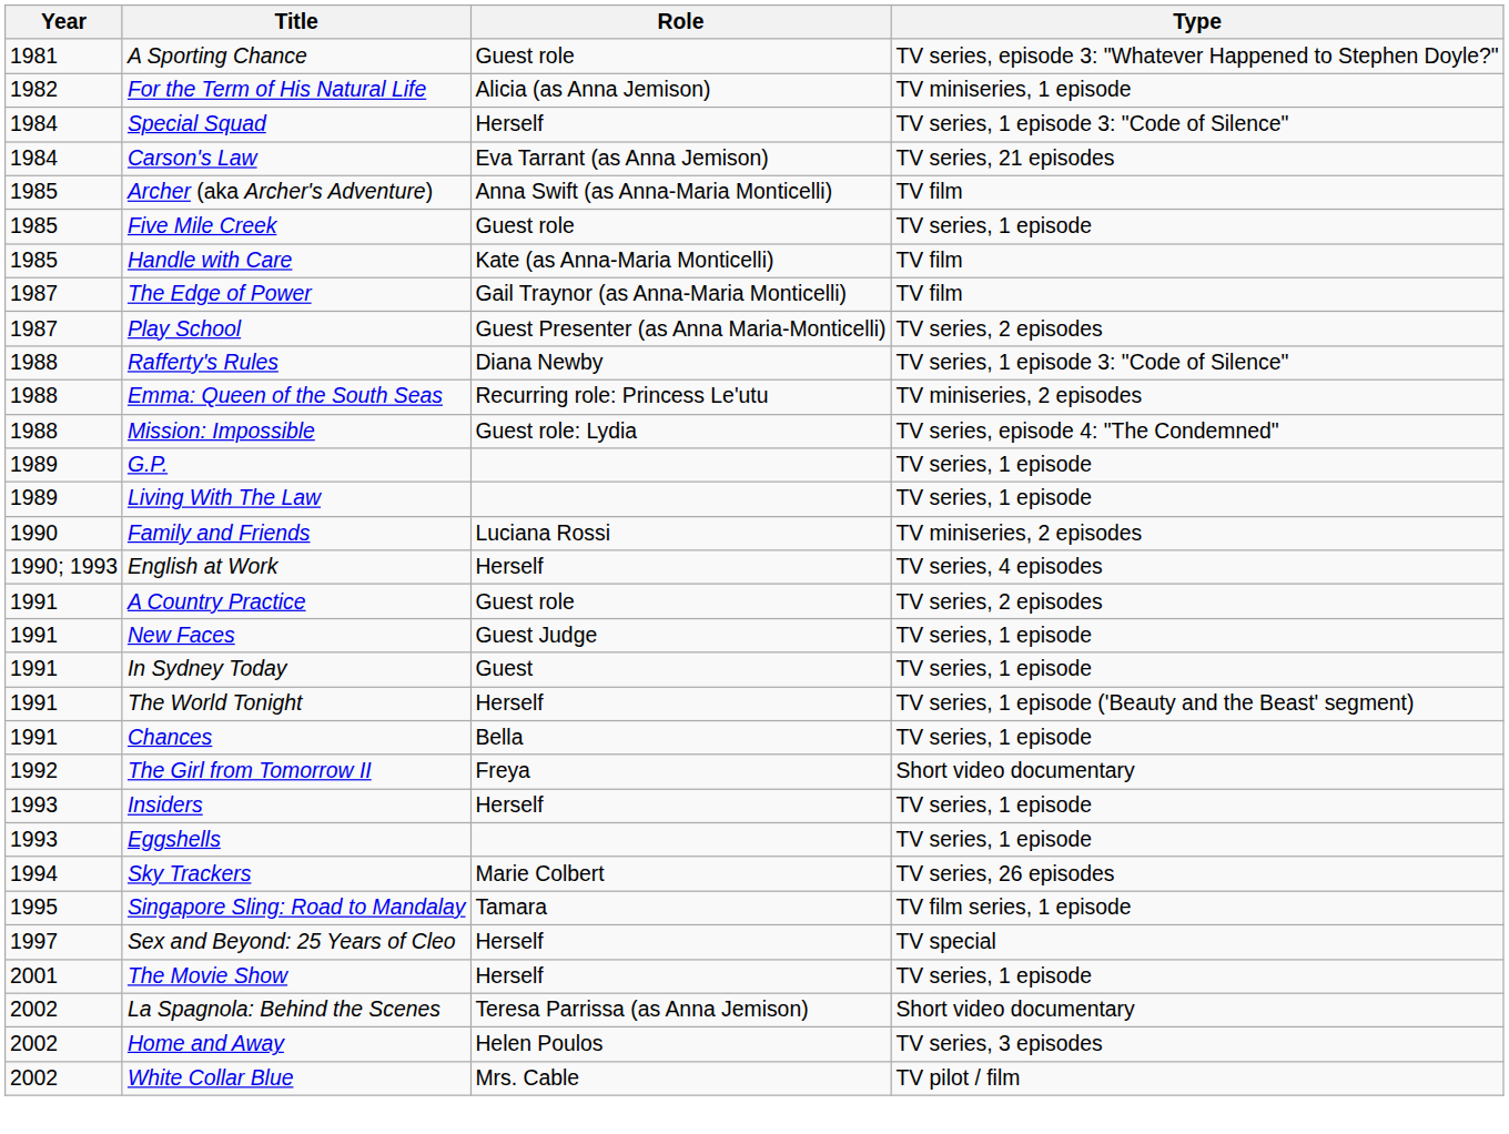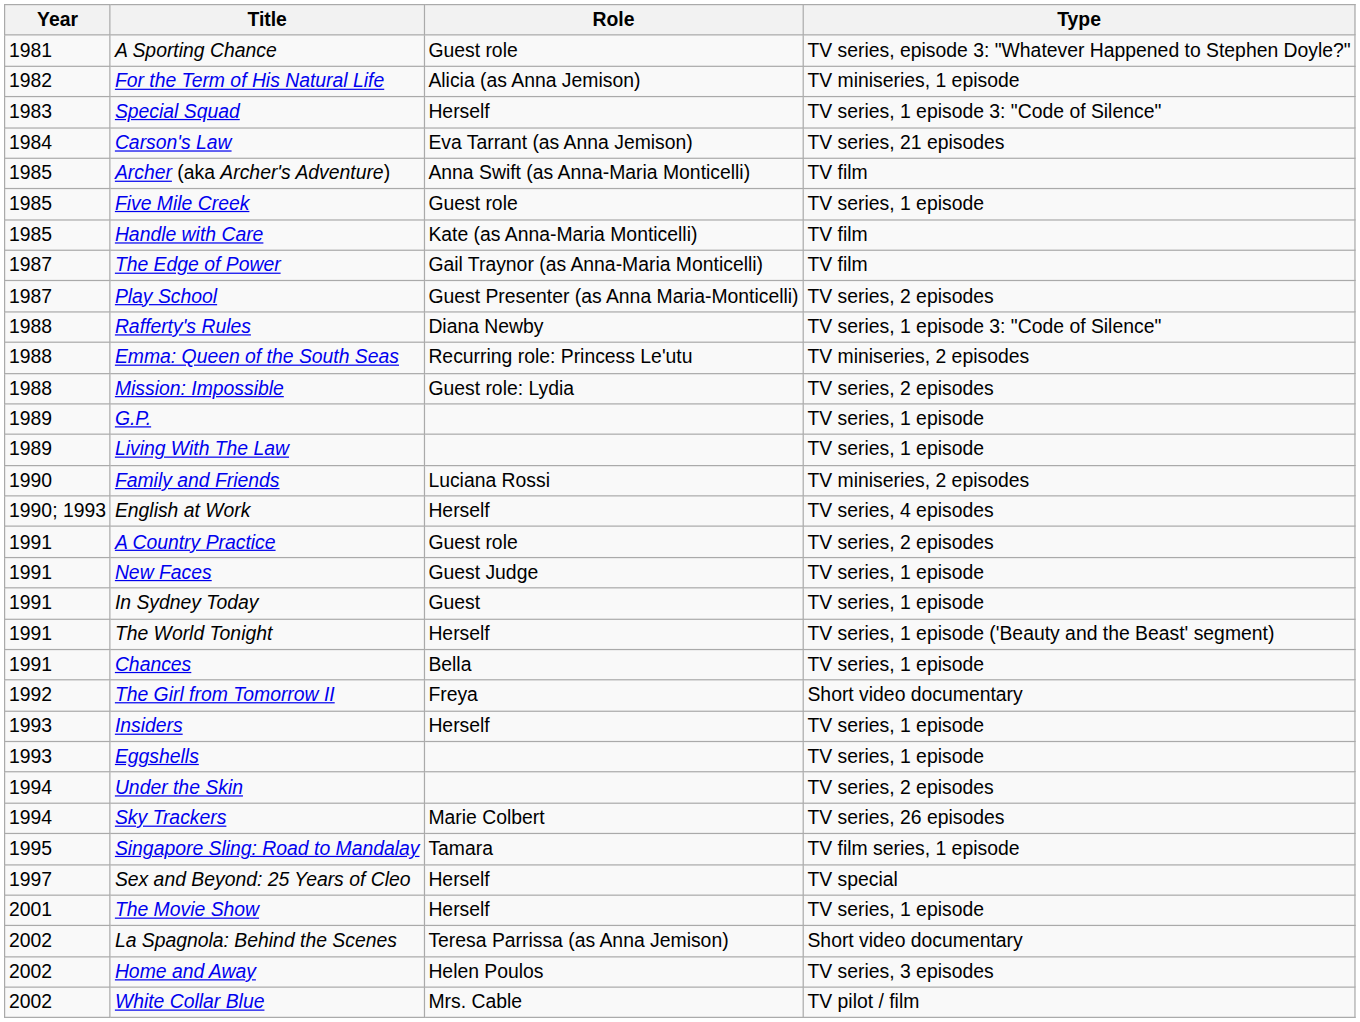 <table class="wikitable">
 <tr>
 <th>Year</th>
 <th>Title</th>
 <th>Role</th>
 <th>Type</th>
 </tr>
 <tr>
 <td>1981</td>
 <td><em>A Sporting Chance</em></td>
 <td>Guest role</td>
 <td>TV series, episode 3: "Whatever Happened to Stephen Doyle?"</td>
 </tr>
 <tr>
 <td>1982</td>
 <td><em><a href='#'>For the Term of His Natural Life</a></em></td>
 <td>Alicia (as Anna Jemison)</td>
 <td>TV miniseries, 1 episode</td>
 </tr>
 <tr>
-<td>1984</td>
+<td>1983</td>
 <td><em><a href='#'>Special Squad</a></em></td>
 <td>Herself</td>
 <td>TV series, 1 episode 3: "Code of Silence"</td>
 </tr>
 <tr>
 <td>1984</td>
 <td><em><a href='#'>Carson's Law</a></em></td>
 <td>Eva Tarrant (as Anna Jemison)</td>
 <td>TV series, 21 episodes</td>
 </tr>
 <tr>
 <td>1985</td>
 <td><em><a href='#'>Archer</a></em> (aka <em>Archer's Adventure</em>)</td>
 <td>Anna Swift (as Anna-Maria Monticelli)</td>
 <td>TV film</td>
 </tr>
 <tr>
 <td>1985</td>
 <td><em><a href='#'>Five Mile Creek</a></em></td>
 <td>Guest role</td>
 <td>TV series, 1 episode</td>
 </tr>
 <tr>
 <td>1985</td>
 <td><em><a href='#'>Handle with Care</a></em></td>
 <td>Kate (as Anna-Maria Monticelli)</td>
 <td>TV film</td>
 </tr>
 <tr>
 <td>1987</td>
 <td><em><a href='#'>The Edge of Power</a></em></td>
 <td>Gail Traynor (as Anna-Maria Monticelli)</td>
 <td>TV film</td>
 </tr>
 <tr>
 <td>1987</td>
 <td><em><a href='#'>Play School</a></em></td>
 <td>Guest Presenter (as Anna Maria-Monticelli)</td>
 <td>TV series, 2 episodes</td>
 </tr>
 <tr>
 <td>1988</td>
 <td><em><a href='#'>Rafferty's Rules</a></em></td>
 <td>Diana Newby</td>
 <td>TV series, 1 episode 3: "Code of Silence"</td>
 </tr>
 <tr>
 <td>1988</td>
 <td><em><a href='#'>Emma: Queen of the South Seas</a></em></td>
 <td>Recurring role: Princess Le'utu</td>
 <td>TV miniseries, 2 episodes</td>
 </tr>
 <tr>
 <td>1988</td>
 <td><em><a href='#'>Mission: Impossible</a></em></td>
 <td>Guest role: Lydia</td>
-<td>TV series, episode 4: "The Condemned"</td>
+<td>TV series, 2 episodes</td>
 </tr>
 <tr>
 <td>1989</td>
 <td><em><a href='#'>G.P.</a></em></td>
 <td></td>
 <td>TV series, 1 episode</td>
 </tr>
 <tr>
 <td>1989</td>
 <td><em><a href='#'>Living With The Law</a></em></td>
 <td></td>
 <td>TV series, 1 episode</td>
 </tr>
 <tr>
 <td>1990</td>
 <td><em><a href='#'>Family and Friends</a></em></td>
 <td>Luciana Rossi</td>
 <td>TV miniseries, 2 episodes</td>
 </tr>
 <tr>
 <td>1990; 1993</td>
 <td><em>English at Work</em></td>
 <td>Herself</td>
 <td>TV series, 4 episodes</td>
 </tr>
 <tr>
 <td>1991</td>
 <td><em><a href='#'>A Country Practice</a></em></td>
 <td>Guest role</td>
 <td>TV series, 2 episodes</td>
 </tr>
 <tr>
 <td>1991</td>
 <td><em><a href='#'>New Faces</a></em></td>
 <td>Guest Judge</td>
 <td>TV series, 1 episode</td>
 </tr>
 <tr>
 <td>1991</td>
 <td><em>In Sydney Today</em></td>
 <td>Guest</td>
 <td>TV series, 1 episode</td>
 </tr>
 <tr>
 <td>1991</td>
 <td><em>The World Tonight</em></td>
 <td>Herself</td>
 <td>TV series, 1 episode ('Beauty and the Beast' segment)</td>
 </tr>
 <tr>
 <td>1991</td>
 <td><em><a href='#'>Chances</a></em></td>
 <td>Bella</td>
 <td>TV series, 1 episode</td>
 </tr>
 <tr>
 <td>1992</td>
 <td><em><a href='#'>The Girl from Tomorrow II</a></em></td>
 <td>Freya</td>
 <td>Short video documentary</td>
 </tr>
 <tr>
 <td>1993</td>
 <td><em><a href='#'>Insiders</a></em></td>
 <td>Herself</td>
 <td>TV series, 1 episode</td>
 </tr>
 <tr>
 <td>1993</td>
 <td><em><a href='#'>Eggshells</a></em></td>
 <td></td>
 <td>TV series, 1 episode</td>
 </tr>
 <tr>
 <td>1994</td>
+<td><em><a href='#'>Under the Skin</a></em></td>
+<td></td>
+<td>TV series, 2 episodes</td>
+</tr>
+<tr>
+<td>1994</td>
 <td><em><a href='#'>Sky Trackers</a></em></td>
 <td>Marie Colbert</td>
 <td>TV series, 26 episodes</td>
 </tr>
 <tr>
 <td>1995</td>
 <td><em><a href='#'>Singapore Sling: Road to Mandalay</a></em></td>
 <td>Tamara</td>
 <td>TV film series, 1 episode</td>
 </tr>
 <tr>
 <td>1997</td>
 <td><em>Sex and Beyond: 25 Years of Cleo</em></td>
 <td>Herself</td>
 <td>TV special</td>
 </tr>
 <tr>
 <td>2001</td>
 <td><em><a href='#'>The Movie Show</a></em></td>
 <td>Herself</td>
 <td>TV series, 1 episode</td>
 </tr>
 <tr>
 <td>2002</td>
 <td><em>La Spagnola: Behind the Scenes</em></td>
 <td>Teresa Parrissa (as Anna Jemison)</td>
 <td>Short video documentary</td>
 </tr>
 <tr>
 <td>2002</td>
 <td><em><a href='#'>Home and Away</a></em></td>
 <td>Helen Poulos</td>
 <td>TV series, 3 episodes</td>
 </tr>
 <tr>
 <td>2002</td>
 <td><em><a href='#'>White Collar Blue</a></em></td>
 <td>Mrs. Cable</td>
 <td>TV pilot / film</td>
 </tr>
 </table>
